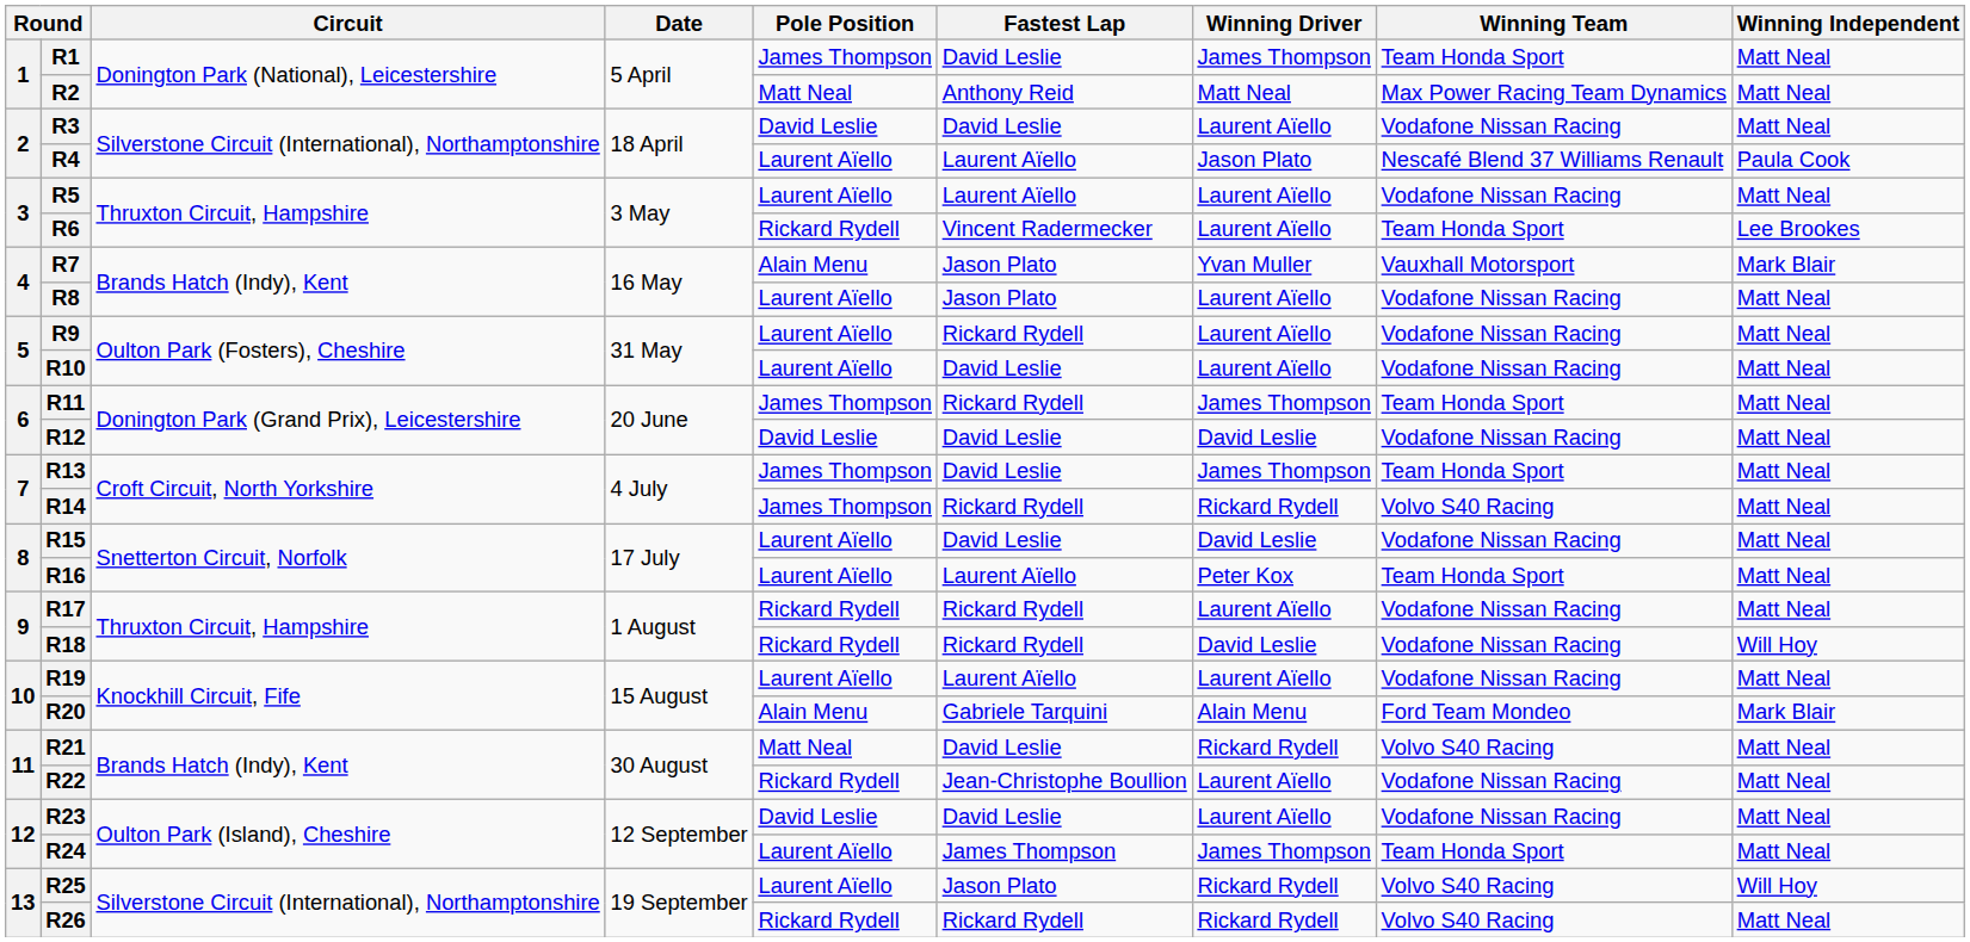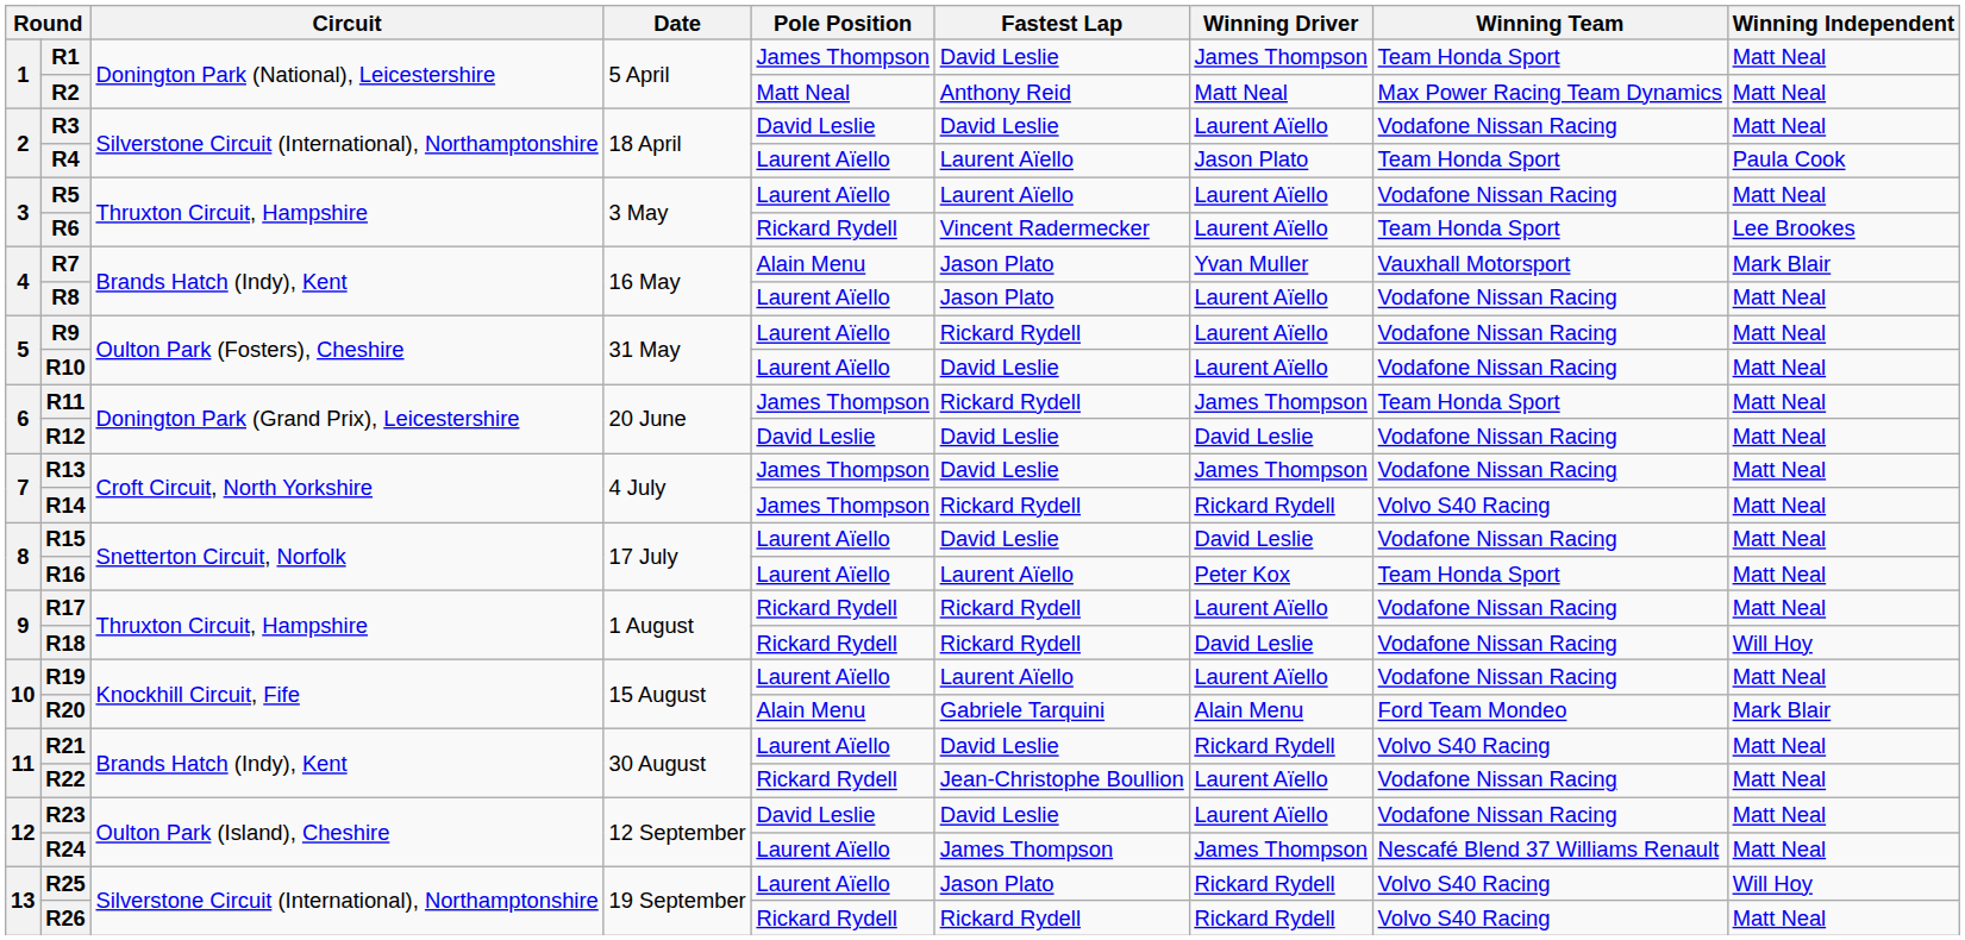 <table class="wikitable" style="font-size: 85%">
 <tr>
 <th colspan=2>Round</th>
 <th>Circuit</th>
 <th>Date</th>
 <th>Pole Position</th>
 <th>Fastest Lap</th>
 <th>Winning Driver</th>
 <th>Winning Team</th>
 <th nowrap>Winning Independent</th>
 </tr>
 <tr>
 <th rowspan=2>1</th>
 <th>R1</th>
 <td rowspan=2><a href='#'>Donington Park</a> (National), <a href='#'>Leicestershire</a></td>
 <td rowspan=2>5 April</td>
 <td nowrap> <a href='#'>James Thompson</a></td>
 <td> <a href='#'>David Leslie</a></td>
 <td nowrap> <a href='#'>James Thompson</a></td>
 <td><a href='#'>Team Honda Sport</a></td>
 <td> <a href='#'>Matt Neal</a></td>
 </tr>
 <tr>
 <th>R2</th>
 <td> <a href='#'>Matt Neal</a></td>
 <td> <a href='#'>Anthony Reid</a></td>
 <td> <a href='#'>Matt Neal</a></td>
 <td nowrap><a href='#'>Max Power Racing Team Dynamics</a></td>
 <td> <a href='#'>Matt Neal</a></td>
 </tr>
 <tr>
 <th rowspan=2>2</th>
 <th>R3</th>
 <td rowspan=2 nowrap><a href='#'>Silverstone Circuit</a> (International), <a href='#'>Northamptonshire</a></td>
 <td rowspan=2>18 April</td>
 <td> <a href='#'>David Leslie</a></td>
 <td> <a href='#'>David Leslie</a></td>
 <td> <a href='#'>Laurent Aïello</a></td>
 <td nowrap><a href='#'>Vodafone Nissan Racing</a></td>
 <td> <a href='#'>Matt Neal</a></td>
 </tr>
 <tr>
 <th>R4</th>
 <td> <a href='#'>Laurent Aïello</a></td>
 <td> <a href='#'>Laurent Aïello</a></td>
 <td> <a href='#'>Jason Plato</a></td>
-<td nowrap><a href='#'>Nescafé Blend 37 Williams Renault</a></td>
+<td><a href='#'>Team Honda Sport</a></td>
 <td> <a href='#'>Paula Cook</a></td>
 </tr>
 <tr>
 <th rowspan=2>3</th>
 <th>R5</th>
 <td rowspan=2><a href='#'>Thruxton Circuit</a>, <a href='#'>Hampshire</a></td>
 <td rowspan=2>3 May</td>
 <td> <a href='#'>Laurent Aïello</a></td>
 <td> <a href='#'>Laurent Aïello</a></td>
 <td> <a href='#'>Laurent Aïello</a></td>
 <td><a href='#'>Vodafone Nissan Racing</a></td>
 <td> <a href='#'>Matt Neal</a></td>
 </tr>
 <tr>
 <th>R6</th>
 <td> <a href='#'>Rickard Rydell</a></td>
 <td> <a href='#'>Vincent Radermecker</a></td>
 <td> <a href='#'>Laurent Aïello</a></td>
 <td><a href='#'>Team Honda Sport</a></td>
 <td> <a href='#'>Lee Brookes</a></td>
 </tr>
 <tr>
 <th rowspan=2>4</th>
 <th>R7</th>
 <td rowspan=2><a href='#'>Brands Hatch</a> (Indy), <a href='#'>Kent</a></td>
 <td rowspan=2>16 May</td>
 <td> <a href='#'>Alain Menu</a></td>
 <td> <a href='#'>Jason Plato</a></td>
 <td> <a href='#'>Yvan Muller</a></td>
 <td><a href='#'>Vauxhall Motorsport</a></td>
 <td> <a href='#'>Mark Blair</a></td>
 </tr>
 <tr>
 <th>R8</th>
 <td> <a href='#'>Laurent Aïello</a></td>
 <td> <a href='#'>Jason Plato</a></td>
 <td> <a href='#'>Laurent Aïello</a></td>
 <td><a href='#'>Vodafone Nissan Racing</a></td>
 <td> <a href='#'>Matt Neal</a></td>
 </tr>
 <tr>
 <th rowspan=2>5</th>
 <th>R9</th>
 <td rowspan=2><a href='#'>Oulton Park</a> (Fosters), <a href='#'>Cheshire</a></td>
 <td rowspan=2>31 May</td>
 <td> <a href='#'>Laurent Aïello</a></td>
 <td> <a href='#'>Rickard Rydell</a></td>
 <td> <a href='#'>Laurent Aïello</a></td>
 <td><a href='#'>Vodafone Nissan Racing</a></td>
 <td> <a href='#'>Matt Neal</a></td>
 </tr>
 <tr>
 <th>R10</th>
 <td> <a href='#'>Laurent Aïello</a></td>
 <td> <a href='#'>David Leslie</a></td>
 <td> <a href='#'>Laurent Aïello</a></td>
 <td><a href='#'>Vodafone Nissan Racing</a></td>
 <td> <a href='#'>Matt Neal</a></td>
 </tr>
 <tr>
 <th rowspan=2>6</th>
 <th>R11</th>
 <td rowspan=2><a href='#'>Donington Park</a> (Grand Prix), <a href='#'>Leicestershire</a></td>
 <td rowspan=2>20 June</td>
 <td> <a href='#'>James Thompson</a></td>
 <td> <a href='#'>Rickard Rydell</a></td>
 <td> <a href='#'>James Thompson</a></td>
 <td><a href='#'>Team Honda Sport</a></td>
 <td> <a href='#'>Matt Neal</a></td>
 </tr>
 <tr>
 <th>R12</th>
 <td> <a href='#'>David Leslie</a></td>
 <td> <a href='#'>David Leslie</a></td>
 <td> <a href='#'>David Leslie</a></td>
 <td><a href='#'>Vodafone Nissan Racing</a></td>
 <td> <a href='#'>Matt Neal</a></td>
 </tr>
 <tr>
 <th rowspan=2>7</th>
 <th>R13</th>
 <td rowspan=2><a href='#'>Croft Circuit</a>, <a href='#'>North Yorkshire</a></td>
 <td rowspan=2>4 July</td>
 <td> <a href='#'>James Thompson</a></td>
 <td> <a href='#'>David Leslie</a></td>
 <td> <a href='#'>James Thompson</a></td>
-<td><a href='#'>Team Honda Sport</a></td>
+<td><a href='#'>Vodafone Nissan Racing</a></td>
 <td> <a href='#'>Matt Neal</a></td>
 </tr>
 <tr>
 <th>R14</th>
 <td> <a href='#'>James Thompson</a></td>
 <td> <a href='#'>Rickard Rydell</a></td>
 <td> <a href='#'>Rickard Rydell</a></td>
 <td><a href='#'>Volvo S40 Racing</a></td>
 <td> <a href='#'>Matt Neal</a></td>
 </tr>
 <tr>
 <th rowspan=2>8</th>
 <th>R15</th>
 <td rowspan=2><a href='#'>Snetterton Circuit</a>, <a href='#'>Norfolk</a></td>
 <td rowspan=2>17 July</td>
 <td> <a href='#'>Laurent Aïello</a></td>
 <td> <a href='#'>David Leslie</a></td>
 <td> <a href='#'>David Leslie</a></td>
 <td><a href='#'>Vodafone Nissan Racing</a></td>
 <td> <a href='#'>Matt Neal</a></td>
 </tr>
 <tr>
 <th>R16</th>
 <td> <a href='#'>Laurent Aïello</a></td>
 <td> <a href='#'>Laurent Aïello</a></td>
 <td> <a href='#'>Peter Kox</a></td>
 <td><a href='#'>Team Honda Sport</a></td>
 <td> <a href='#'>Matt Neal</a></td>
 </tr>
 <tr>
 <th rowspan=2>9</th>
 <th>R17</th>
 <td rowspan=2><a href='#'>Thruxton Circuit</a>, <a href='#'>Hampshire</a></td>
 <td rowspan=2>1 August</td>
 <td> <a href='#'>Rickard Rydell</a></td>
 <td> <a href='#'>Rickard Rydell</a></td>
 <td> <a href='#'>Laurent Aïello</a></td>
 <td><a href='#'>Vodafone Nissan Racing</a></td>
 <td> <a href='#'>Matt Neal</a></td>
 </tr>
 <tr>
 <th>R18</th>
 <td> <a href='#'>Rickard Rydell</a></td>
 <td> <a href='#'>Rickard Rydell</a></td>
 <td> <a href='#'>David Leslie</a></td>
 <td><a href='#'>Vodafone Nissan Racing</a></td>
 <td> <a href='#'>Will Hoy</a></td>
 </tr>
 <tr>
 <th rowspan=2>10</th>
 <th>R19</th>
 <td rowspan=2><a href='#'>Knockhill Circuit</a>, <a href='#'>Fife</a></td>
 <td rowspan=2>15 August</td>
 <td> <a href='#'>Laurent Aïello</a></td>
 <td> <a href='#'>Laurent Aïello</a></td>
 <td> <a href='#'>Laurent Aïello</a></td>
 <td><a href='#'>Vodafone Nissan Racing</a></td>
 <td> <a href='#'>Matt Neal</a></td>
 </tr>
 <tr>
 <th>R20</th>
 <td> <a href='#'>Alain Menu</a></td>
 <td> <a href='#'>Gabriele Tarquini</a></td>
 <td> <a href='#'>Alain Menu</a></td>
 <td><a href='#'>Ford Team Mondeo</a></td>
 <td> <a href='#'>Mark Blair</a></td>
 </tr>
 <tr>
 <th rowspan=2>11</th>
 <th>R21</th>
 <td rowspan=2><a href='#'>Brands Hatch</a> (Indy), <a href='#'>Kent</a></td>
 <td rowspan=2>30 August</td>
-<td> <a href='#'>Matt Neal</a></td>
+<td> <a href='#'>Laurent Aïello</a></td>
 <td> <a href='#'>David Leslie</a></td>
 <td> <a href='#'>Rickard Rydell</a></td>
 <td><a href='#'>Volvo S40 Racing</a></td>
 <td> <a href='#'>Matt Neal</a></td>
 </tr>
 <tr>
 <th>R22</th>
 <td> <a href='#'>Rickard Rydell</a></td>
 <td nowrap> <a href='#'>Jean-Christophe Boullion</a></td>
 <td> <a href='#'>Laurent Aïello</a></td>
 <td><a href='#'>Vodafone Nissan Racing</a></td>
 <td> <a href='#'>Matt Neal</a></td>
 </tr>
 <tr>
 <th rowspan=2>12</th>
 <th>R23</th>
 <td rowspan=2><a href='#'>Oulton Park</a> (Island), <a href='#'>Cheshire</a></td>
 <td rowspan=2>12 September</td>
 <td> <a href='#'>David Leslie</a></td>
 <td> <a href='#'>David Leslie</a></td>
 <td> <a href='#'>Laurent Aïello</a></td>
 <td><a href='#'>Vodafone Nissan Racing</a></td>
 <td> <a href='#'>Matt Neal</a></td>
 </tr>
 <tr>
 <th>R24</th>
 <td> <a href='#'>Laurent Aïello</a></td>
 <td> <a href='#'>James Thompson</a></td>
 <td> <a href='#'>James Thompson</a></td>
-<td><a href='#'>Team Honda Sport</a></td>
+<td nowrap><a href='#'>Nescafé Blend 37 Williams Renault</a></td>
 <td> <a href='#'>Matt Neal</a></td>
 </tr>
 <tr>
 <th rowspan=2>13</th>
 <th>R25</th>
 <td rowspan=2><a href='#'>Silverstone Circuit</a> (International), <a href='#'>Northamptonshire</a></td>
 <td rowspan=2 nowrap>19 September</td>
 <td> <a href='#'>Laurent Aïello</a></td>
 <td> <a href='#'>Jason Plato</a></td>
 <td> <a href='#'>Rickard Rydell</a></td>
 <td><a href='#'>Volvo S40 Racing</a></td>
 <td> <a href='#'>Will Hoy</a></td>
 </tr>
 <tr>
 <th>R26</th>
 <td> <a href='#'>Rickard Rydell</a></td>
 <td> <a href='#'>Rickard Rydell</a></td>
 <td> <a href='#'>Rickard Rydell</a></td>
 <td><a href='#'>Volvo S40 Racing</a></td>
 <td> <a href='#'>Matt Neal</a></td>
 </tr>
 </table>
